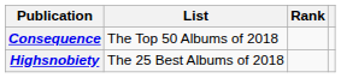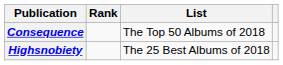 <table class="wikitable sortable plainrowheaders" style="border:none; margin:0;">
 <tr>
 <th scope="col">Publication</th>
+<th scope="col" data-sort-type="number">Rank</th>
 <th scope="col" class="unsortable">List</th>
-<th scope="col" data-sort-type="number">Rank</th>
 <th scope="col" class="unsortable"></th>
 </tr>
 <tr>
 <th scope="row"><em><a href='#'>Consequence</a></em></th>
+<td></td>
 <td>The Top 50 Albums of 2018</td>
-<td></td>
 <td></td>
 </tr>
 <tr>
 <th scope="row"><em><a href='#'>Highsnobiety</a></em></th>
+<td></td>
 <td>The 25 Best Albums of 2018</td>
-<td></td>
 <td></td>
 </tr>
 </table>
